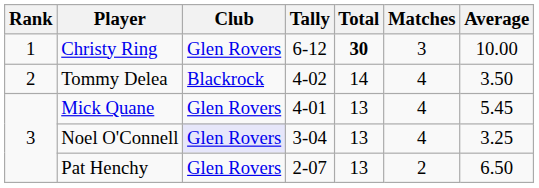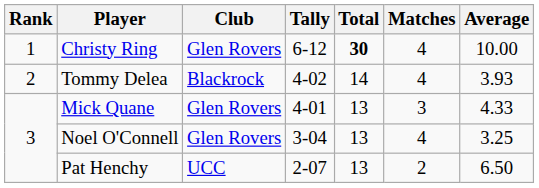 <table class="wikitable">
 <tr>
 <th>Rank</th>
 <th>Player</th>
 <th>Club</th>
 <th>Tally</th>
 <th>Total</th>
 <th>Matches</th>
 <th>Average</th>
 </tr>
 <tr>
 <td rowspan=1 align=center>1</td>
 <td><a href='#'>Christy Ring</a></td>
 <td><a href='#'>Glen Rovers</a></td>
 <td align=center>6-12</td>
 <td align=center><strong>30</strong></td>
-<td align=center>3</td>
+<td align=center>4</td>
 <td align=center>10.00</td>
 </tr>
 <tr>
 <td rowspan=1 align=center>2</td>
 <td>Tommy Delea</td>
 <td><a href='#'>Blackrock</a></td>
 <td align=center>4-02</td>
 <td align=center>14</td>
 <td align=center>4</td>
-<td align=center>3.50</td>
+<td align=center>3.93</td>
 </tr>
 <tr>
 <td rowspan=3 align=center>3</td>
 <td><a href='#'>Mick Quane</a></td>
 <td><a href='#'>Glen Rovers</a></td>
 <td align=center>4-01</td>
 <td align=center>13</td>
-<td align=center>4</td>
-<td align=center>5.45</td>
+<td align=center>3</td>
+<td align=center>4.33</td>
 </tr>
 <tr>
 <td>Noel O'Connell</td>
-<td style="background: lavender;"><a href='#'>Glen Rovers</a></td>
+<td><a href='#'>Glen Rovers</a></td>
 <td align=center>3-04</td>
 <td align=center>13</td>
 <td align=center>4</td>
 <td align=center>3.25</td>
 </tr>
 <tr>
 <td>Pat Henchy</td>
-<td><a href='#'>Glen Rovers</a></td>
+<td><a href='#'>UCC</a></td>
 <td align=center>2-07</td>
 <td align=center>13</td>
 <td align=center>2</td>
 <td align=center>6.50</td>
 </tr>
 </table>
